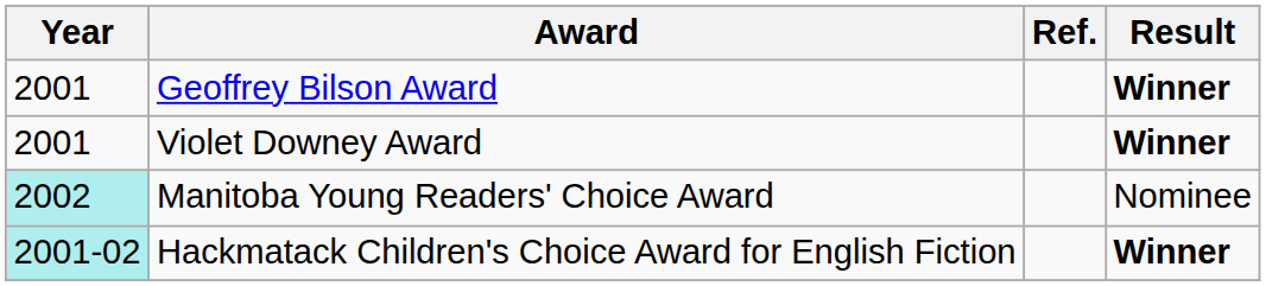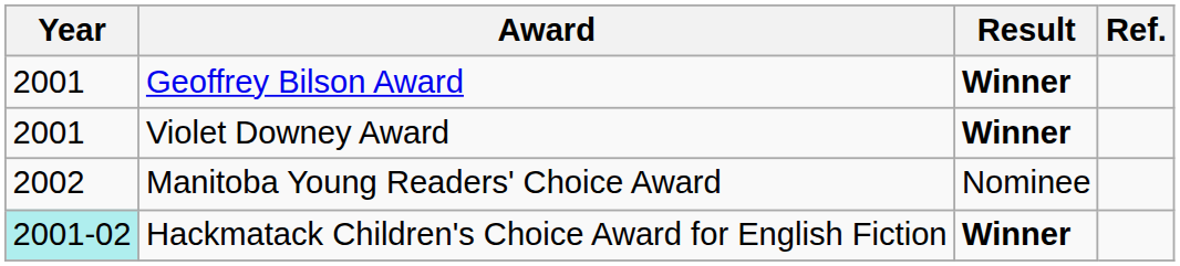 <table class="wikitable">
 <tr>
 <th>Year</th>
 <th>Award</th>
+<th>Result</th>
 <th>Ref.</th>
-<th>Result</th>
 </tr>
 <tr>
 <td>2001</td>
 <td><a href='#'>Geoffrey Bilson Award</a></td>
+<td><strong>Winner</strong></td>
 <td></td>
-<td><strong>Winner</strong></td>
 </tr>
 <tr>
 <td>2001</td>
 <td>Violet Downey Award</td>
+<td><strong>Winner</strong></td>
 <td></td>
-<td><strong>Winner</strong></td>
 </tr>
 <tr>
-<td style="background: paleturquoise;">2002</td>
+<td>2002</td>
 <td>Manitoba Young Readers' Choice Award</td>
+<td>Nominee</td>
 <td></td>
-<td>Nominee</td>
 </tr>
 <tr>
 <td style="background: paleturquoise;">2001-02</td>
 <td>Hackmatack Children's Choice Award for English Fiction</td>
+<td><strong>Winner</strong></td>
 <td></td>
-<td><strong>Winner</strong></td>
 </tr>
 </table>
